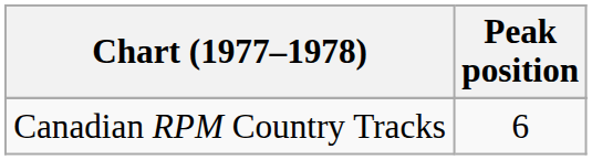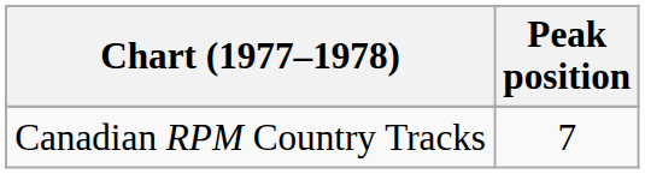 <table class="wikitable sortable">
 <tr>
 <th align="left">Chart (1977–1978)</th>
 <th align="center">Peak<br>position</th>
 </tr>
 <tr>
 </tr>
 <tr>
 <td align="left">Canadian <em>RPM</em> Country Tracks</td>
-<td align="center">6</td>
+<td align="center">7</td>
 </tr>
 </table>
